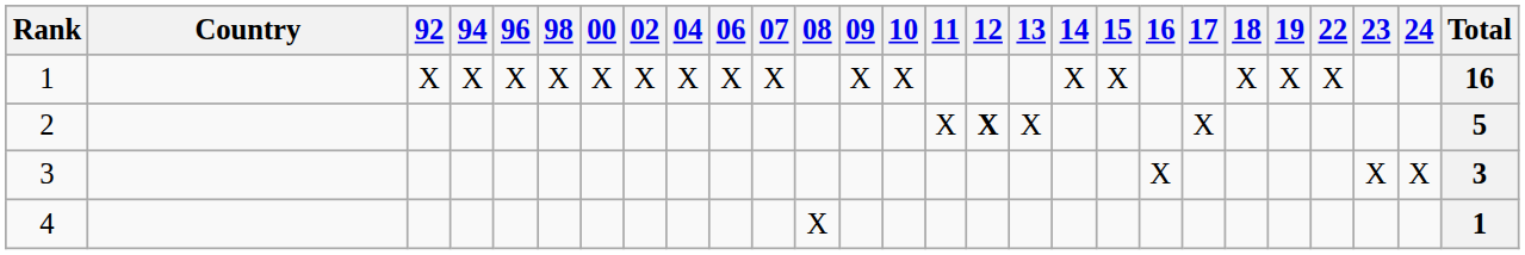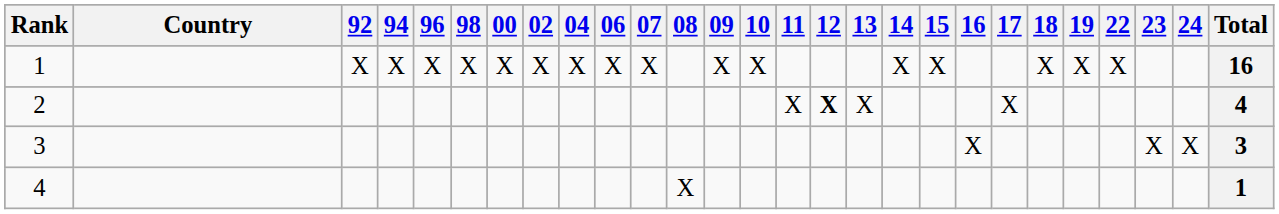 <table class=wikitable style="font-size:90%; text-align:center">
 <tr>
 <th>Rank</th>
 <th width=150>Country</th>
 <th><a href='#'>92</a></th>
 <th><a href='#'>94</a></th>
 <th><a href='#'>96</a></th>
 <th><a href='#'>98</a></th>
 <th><a href='#'>00</a></th>
 <th><a href='#'>02</a></th>
 <th><a href='#'>04</a></th>
 <th><a href='#'>06</a></th>
 <th><a href='#'>07</a></th>
 <th><a href='#'>08</a></th>
 <th><a href='#'>09</a></th>
 <th><a href='#'>10</a></th>
 <th><a href='#'>11</a></th>
 <th><a href='#'>12</a></th>
 <th><a href='#'>13</a></th>
 <th><a href='#'>14</a></th>
 <th><a href='#'>15</a></th>
 <th><a href='#'>16</a></th>
 <th><a href='#'>17</a></th>
 <th><a href='#'>18</a></th>
 <th><a href='#'>19</a></th>
 <th><a href='#'>22</a></th>
 <th><a href='#'>23</a></th>
 <th><a href='#'>24</a></th>
 <th>Total</th>
 </tr>
 <tr>
 <td>1</td>
 <td align=left></td>
 <td>X</td>
 <td>X</td>
 <td>X</td>
 <td>X</td>
 <td>X</td>
 <td>X</td>
 <td>X</td>
 <td>X</td>
 <td>X</td>
 <td></td>
 <td>X</td>
 <td>X</td>
 <td></td>
 <td></td>
 <td></td>
 <td>X</td>
 <td>X</td>
 <td></td>
 <td></td>
 <td>X</td>
 <td>X</td>
 <td>X</td>
 <td></td>
 <td></td>
 <th>16</th>
 </tr>
 <tr>
 <td>2</td>
 <td align=left></td>
 <td></td>
 <td></td>
 <td></td>
 <td></td>
 <td></td>
 <td></td>
 <td></td>
 <td></td>
 <td></td>
 <td></td>
 <td></td>
 <td></td>
 <td>X</td>
 <td><strong>X</strong></td>
 <td>X</td>
 <td></td>
 <td></td>
 <td></td>
 <td>X</td>
 <td></td>
 <td></td>
 <td></td>
 <td></td>
 <td></td>
-<th>5</th>
+<th>4</th>
 </tr>
 <tr>
 <td>3</td>
 <td align="left"></td>
 <td></td>
 <td></td>
 <td></td>
 <td></td>
 <td></td>
 <td></td>
 <td></td>
 <td></td>
 <td></td>
 <td></td>
 <td></td>
 <td></td>
 <td></td>
 <td></td>
 <td></td>
 <td></td>
 <td></td>
 <td>X</td>
 <td></td>
 <td></td>
 <td></td>
 <td></td>
 <td>X</td>
 <td>X</td>
 <th>3</th>
 </tr>
 <tr>
 <td>4</td>
 <td align="left"></td>
 <td></td>
 <td></td>
 <td></td>
 <td></td>
 <td></td>
 <td></td>
 <td></td>
 <td></td>
 <td></td>
 <td>X</td>
 <td></td>
 <td></td>
 <td></td>
 <td></td>
 <td></td>
 <td></td>
 <td></td>
 <td></td>
 <td></td>
 <td></td>
 <td></td>
 <td></td>
 <td></td>
 <td></td>
 <th>1</th>
 </tr>
 </table>
